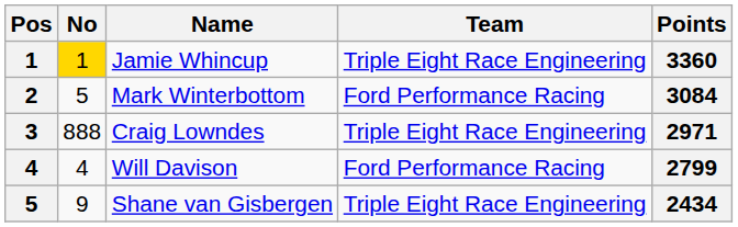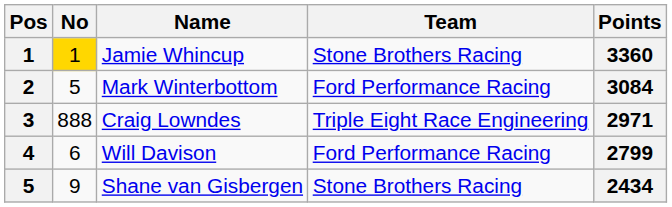 <table class="wikitable" style="font-size: 95%;">
 <tr>
 <th>Pos</th>
 <th>No</th>
 <th>Name</th>
 <th>Team</th>
 <th>Points</th>
 </tr>
 <tr>
 <th>1</th>
 <td align="center" style="background: gold;">1</td>
 <td> <a href='#'>Jamie Whincup</a></td>
-<td><a href='#'>Triple Eight Race Engineering</a></td>
+<td><a href='#'>Stone Brothers Racing</a></td>
 <th>3360</th>
 </tr>
 <tr>
 <th>2</th>
 <td align="center">5</td>
 <td> <a href='#'>Mark Winterbottom</a></td>
 <td><a href='#'>Ford Performance Racing</a></td>
 <th>3084</th>
 </tr>
 <tr>
 <th>3</th>
 <td align="center">888</td>
 <td> <a href='#'>Craig Lowndes</a></td>
 <td><a href='#'>Triple Eight Race Engineering</a></td>
 <th>2971</th>
 </tr>
 <tr>
 <th>4</th>
-<td align="center">4</td>
+<td align="center">6</td>
 <td> <a href='#'>Will Davison</a></td>
 <td><a href='#'>Ford Performance Racing</a></td>
 <th>2799</th>
 </tr>
 <tr>
 <th>5</th>
 <td align="center">9</td>
 <td> <a href='#'>Shane van Gisbergen</a></td>
-<td><a href='#'>Triple Eight Race Engineering</a></td>
+<td><a href='#'>Stone Brothers Racing</a></td>
 <th>2434</th>
 </tr>
 </table>
